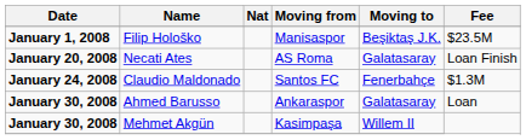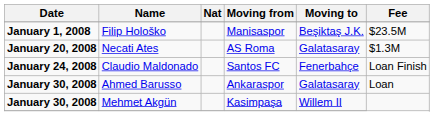 <table class="wikitable">
 <tr>
 <th>Date</th>
 <th>Name</th>
 <th>Nat</th>
 <th>Moving from</th>
 <th>Moving to</th>
 <th>Fee</th>
 </tr>
 <tr>
 </tr>
 <tr>
 <td><strong>January 1, 2008</strong></td>
 <td><a href='#'>Filip Hološko</a></td>
 <td></td>
 <td><a href='#'>Manisaspor</a></td>
 <td><a href='#'>Beşiktaş J.K.</a></td>
 <td>$23.5M</td>
 </tr>
 <tr>
 <td><strong>January 20, 2008</strong></td>
 <td><a href='#'>Necati Ates</a></td>
 <td></td>
 <td><a href='#'>AS Roma</a></td>
 <td><a href='#'>Galatasaray</a></td>
-<td>Loan Finish</td>
+<td>$1.3M</td>
 </tr>
 <tr>
 <td><strong>January 24, 2008</strong></td>
 <td><a href='#'>Claudio Maldonado</a></td>
 <td></td>
 <td><a href='#'>Santos FC</a></td>
 <td><a href='#'>Fenerbahçe</a></td>
-<td>$1.3M</td>
+<td>Loan Finish</td>
 </tr>
 <tr>
 <td><strong>January 30, 2008</strong></td>
 <td><a href='#'>Ahmed Barusso</a></td>
 <td></td>
 <td><a href='#'>Ankaraspor</a></td>
 <td><a href='#'>Galatasaray</a></td>
 <td>Loan</td>
 </tr>
 <tr>
 <td><strong>January 30, 2008</strong></td>
 <td><a href='#'>Mehmet Akgün</a></td>
 <td></td>
 <td><a href='#'>Kasimpaşa</a></td>
 <td><a href='#'>Willem II</a></td>
 </tr>
 <tr>
 </tr>
 </table>
